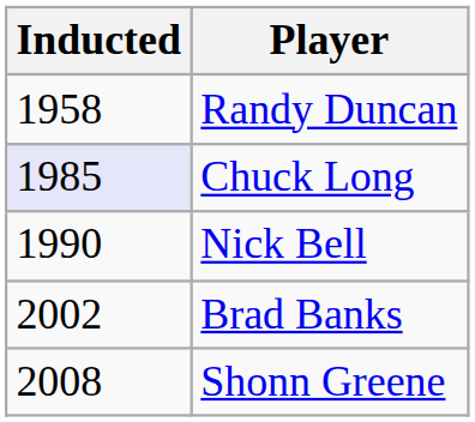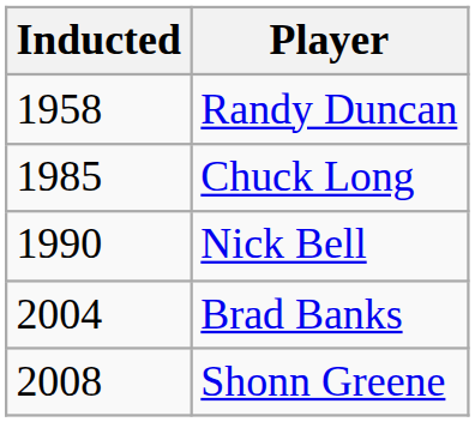 <table class="wikitable" style="float:left; margin-right:1em;">
 <tr>
 <th>Inducted</th>
 <th>Player</th>
 </tr>
 <tr>
 <td>1958</td>
 <td><a href='#'>Randy Duncan</a></td>
 </tr>
 <tr>
-<td style="background: lavender;">1985</td>
+<td>1985</td>
 <td><a href='#'>Chuck Long</a></td>
 </tr>
 <tr>
 <td>1990</td>
 <td><a href='#'>Nick Bell</a></td>
 </tr>
 <tr>
-<td>2002</td>
+<td>2004</td>
 <td><a href='#'>Brad Banks</a></td>
 </tr>
 <tr>
 <td>2008</td>
 <td><a href='#'>Shonn Greene</a></td>
 </tr>
 </table>
